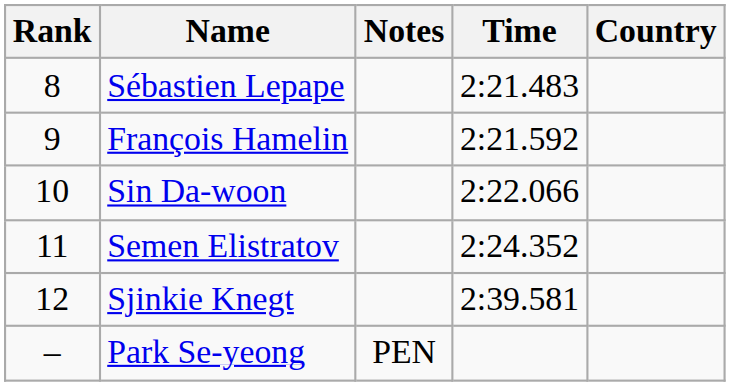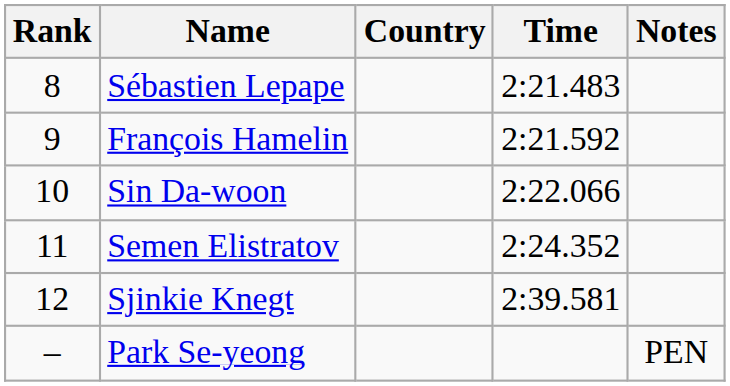 <table class="wikitable sortable" style="text-align:center">
 <tr>
 <th>Rank</th>
 <th>Name</th>
+<th>Country</th>
+<th>Time</th>
 <th>Notes</th>
-<th>Time</th>
-<th>Country</th>
 </tr>
 <tr>
 <td>8</td>
 <td align=left><a href='#'>Sébastien Lepape</a></td>
+<td align=left></td>
+<td>2:21.483</td>
 <td></td>
-<td>2:21.483</td>
-<td align=left></td>
 </tr>
 <tr>
 <td>9</td>
 <td align=left><a href='#'>François Hamelin</a></td>
+<td align=left></td>
+<td>2:21.592</td>
 <td></td>
-<td>2:21.592</td>
-<td align=left></td>
 </tr>
 <tr>
 <td>10</td>
 <td align=left><a href='#'>Sin Da-woon</a></td>
+<td align=left></td>
+<td>2:22.066</td>
 <td></td>
-<td>2:22.066</td>
-<td align=left></td>
 </tr>
 <tr>
 <td>11</td>
 <td align=left><a href='#'>Semen Elistratov</a></td>
+<td align=left></td>
+<td>2:24.352</td>
 <td></td>
-<td>2:24.352</td>
-<td align=left></td>
 </tr>
 <tr>
 <td>12</td>
 <td align=left><a href='#'>Sjinkie Knegt</a></td>
+<td align=left></td>
+<td>2:39.581</td>
 <td></td>
-<td>2:39.581</td>
-<td align=left></td>
 </tr>
 <tr>
 <td>–</td>
 <td align=left><a href='#'>Park Se-yeong</a></td>
+<td align=left></td>
+<td></td>
 <td>PEN</td>
-<td></td>
-<td align=left></td>
 </tr>
 </table>
